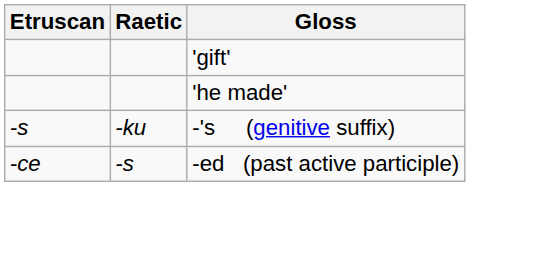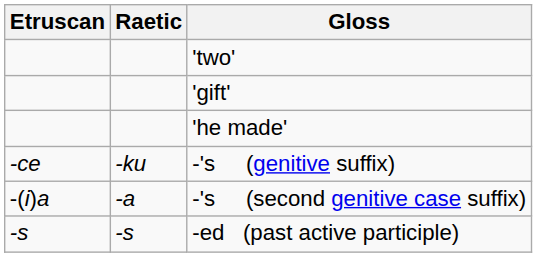 <table class="wikitable">
 <tr>
 <th>Etruscan</th>
 <th>Raetic</th>
 <th>Gloss</th>
+</tr>
+<tr>
+<td></td>
+<td></td>
+<td>'two'</td>
 </tr>
 <tr>
 <td></td>
 <td></td>
 <td>'gift'</td>
 </tr>
 <tr>
 <td></td>
 <td></td>
 <td>'he made'</td>
 </tr>
 <tr>
-<td><em>-s</em></td>
+<td><em>-ce</em></td>
 <td><em>-ku</em></td>
 <td>-'s     (<a href='#'>genitive</a> suffix)</td>
 </tr>
 <tr>
-<td><em>-ce</em></td>
+<td>-(<em>i</em>)<em>a</em></td>
+<td><em>-a</em></td>
+<td>-'s     (second <a href='#'>genitive case</a> suffix)</td>
+</tr>
+<tr>
+<td><em>-s</em></td>
 <td><em>-s</em></td>
 <td>-ed   (past active participle)</td>
 </tr>
 </table>
